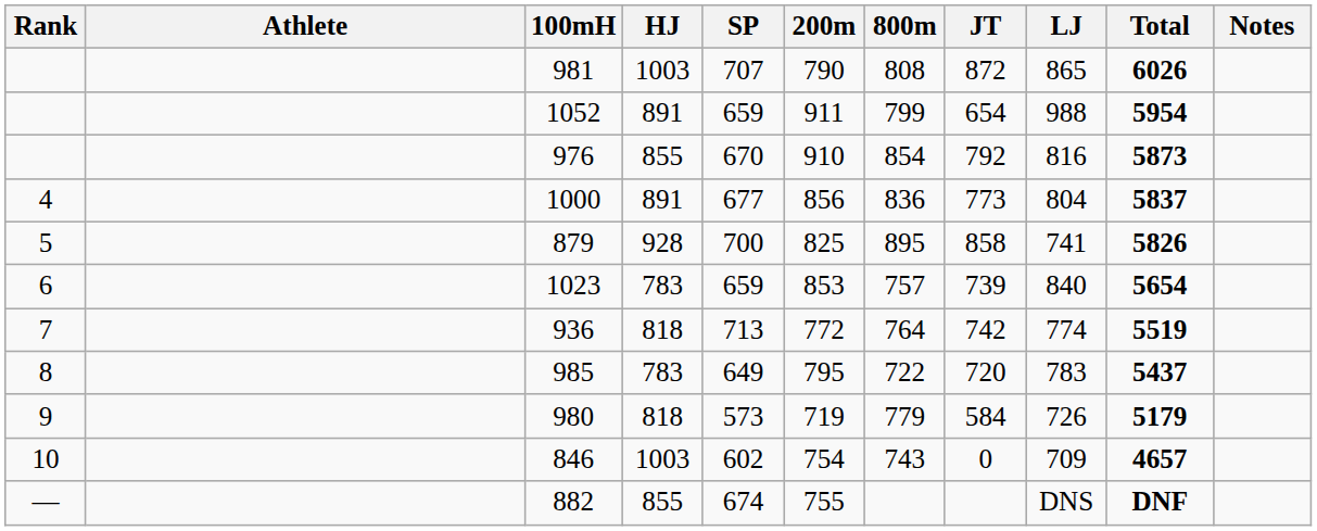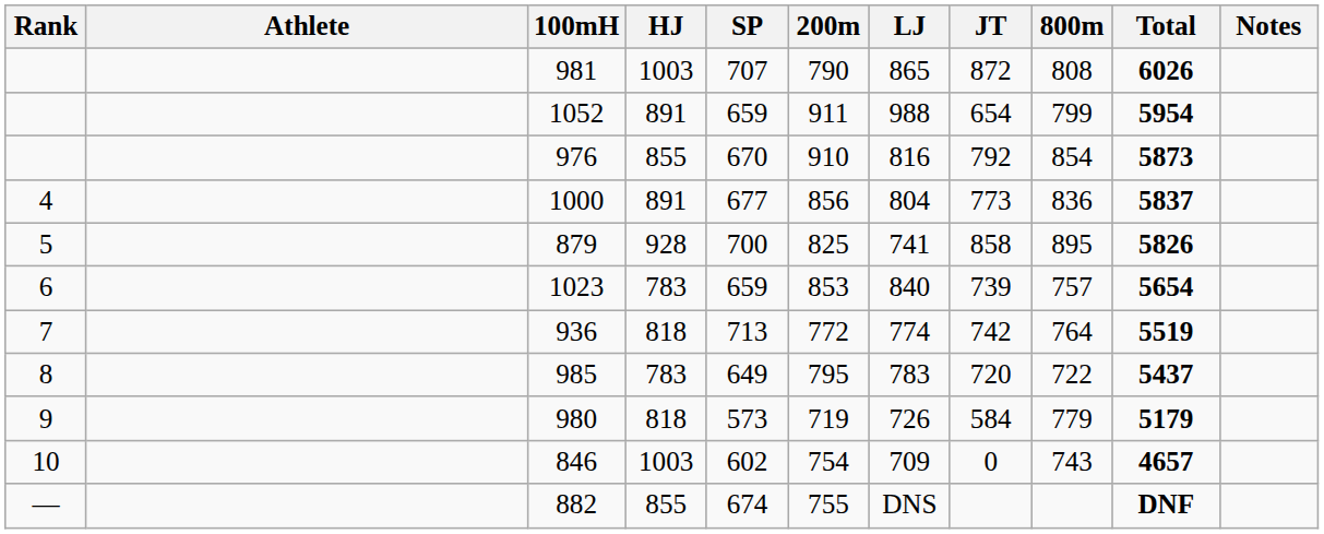 <table class=wikitable style="text-align:center">
 <tr>
 <th width=40>Rank</th>
 <th width=250>Athlete</th>
 <th width=40>100mH</th>
 <th width=40>HJ</th>
 <th width=40>SP</th>
 <th width=40>200m</th>
+<th width=40>LJ</th>
+<th width=40>JT</th>
 <th width=40>800m</th>
-<th width=40>JT</th>
-<th width=40>LJ</th>
 <th width=55>Total</th>
 <th width=50>Notes</th>
 </tr>
 <tr>
 <td></td>
 <td align=left></td>
 <td>981</td>
 <td>1003</td>
 <td>707</td>
 <td>790</td>
+<td>865</td>
+<td>872</td>
 <td>808</td>
-<td>872</td>
-<td>865</td>
 <td><strong>6026</strong></td>
 <td></td>
 </tr>
 <tr>
 <td></td>
 <td align=left></td>
 <td>1052</td>
 <td>891</td>
 <td>659</td>
 <td>911</td>
+<td>988</td>
+<td>654</td>
 <td>799</td>
-<td>654</td>
-<td>988</td>
 <td><strong>5954</strong></td>
 <td></td>
 </tr>
 <tr>
 <td></td>
 <td align=left></td>
 <td>976</td>
 <td>855</td>
 <td>670</td>
 <td>910</td>
+<td>816</td>
+<td>792</td>
 <td>854</td>
-<td>792</td>
-<td>816</td>
 <td><strong>5873</strong></td>
 <td></td>
 </tr>
 <tr>
 <td>4</td>
 <td align=left></td>
 <td>1000</td>
 <td>891</td>
 <td>677</td>
 <td>856</td>
+<td>804</td>
+<td>773</td>
 <td>836</td>
-<td>773</td>
-<td>804</td>
 <td><strong>5837</strong></td>
 <td></td>
 </tr>
 <tr>
 <td>5</td>
 <td align=left></td>
 <td>879</td>
 <td>928</td>
 <td>700</td>
 <td>825</td>
+<td>741</td>
+<td>858</td>
 <td>895</td>
-<td>858</td>
-<td>741</td>
 <td><strong>5826</strong></td>
 <td></td>
 </tr>
 <tr>
 <td>6</td>
 <td align=left></td>
 <td>1023</td>
 <td>783</td>
 <td>659</td>
 <td>853</td>
+<td>840</td>
+<td>739</td>
 <td>757</td>
-<td>739</td>
-<td>840</td>
 <td><strong>5654</strong></td>
 <td></td>
 </tr>
 <tr>
 <td>7</td>
 <td align=left></td>
 <td>936</td>
 <td>818</td>
 <td>713</td>
 <td>772</td>
+<td>774</td>
+<td>742</td>
 <td>764</td>
-<td>742</td>
-<td>774</td>
 <td><strong>5519</strong></td>
 <td></td>
 </tr>
 <tr>
 <td>8</td>
 <td align=left></td>
 <td>985</td>
 <td>783</td>
 <td>649</td>
 <td>795</td>
+<td>783</td>
+<td>720</td>
 <td>722</td>
-<td>720</td>
-<td>783</td>
 <td><strong>5437</strong></td>
 <td></td>
 </tr>
 <tr>
 <td>9</td>
 <td align=left></td>
 <td>980</td>
 <td>818</td>
 <td>573</td>
 <td>719</td>
+<td>726</td>
+<td>584</td>
 <td>779</td>
-<td>584</td>
-<td>726</td>
 <td><strong>5179</strong></td>
 <td></td>
 </tr>
 <tr>
 <td>10</td>
 <td align=left></td>
 <td>846</td>
 <td>1003</td>
 <td>602</td>
 <td>754</td>
+<td>709</td>
+<td>0</td>
 <td>743</td>
-<td>0</td>
-<td>709</td>
 <td><strong>4657</strong></td>
 <td></td>
 </tr>
 <tr>
 <td>—</td>
 <td align=left></td>
 <td>882</td>
 <td>855</td>
 <td>674</td>
 <td>755</td>
+<td>DNS</td>
 <td></td>
 <td></td>
-<td>DNS</td>
 <td><strong>DNF</strong></td>
 <td></td>
 </tr>
 </table>
